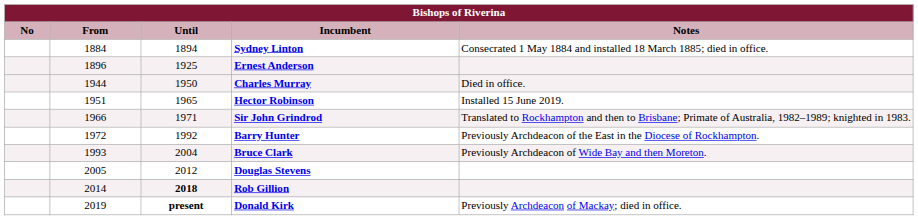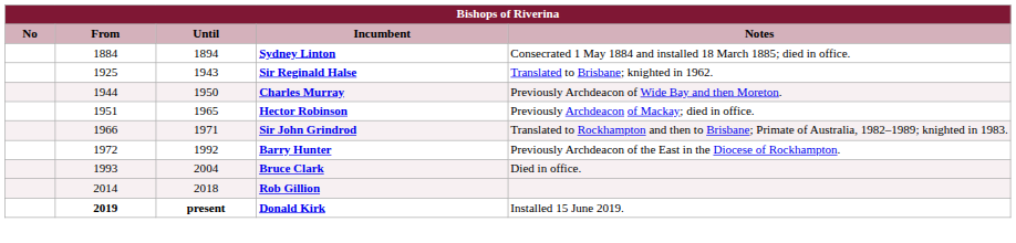 <table class="wikitable">
 <tr>
 <th colspan="5" style="background-color: #7F1734; color: white;">Bishops of Riverina</th>
 </tr>
 <tr>
 <th style="background-color: #D4B1BB; width: 5%;">No</th>
 <th style="background-color: #D4B1BB; width: 10%;">From</th>
 <th style="background-color: #D4B1BB; width: 10%;">Until</th>
 <th style="background-color: #D4B1BB; width: 25%;">Incumbent</th>
 <th style="background-color: #D4B1BB; width: 50%;">Notes</th>
 </tr>
 <tr valign="top" style="background-color: white;">
 <td style="text-align: center;"></td>
 <td style="text-align: center;">1884</td>
 <td style="text-align: center;">1894</td>
 <td><strong><a href='#'>Sydney Linton</a></strong></td>
 <td>Consecrated 1 May 1884 and installed 18 March 1885; died in office.</td>
 </tr>
-<tr valign="top" style="background-color: #F7F0F2;">
+<tr valign="top" style="background-color: white;">
 <td style="text-align: center;"></td>
-<td style="text-align: center;">1896</td>
 <td style="text-align: center;">1925</td>
-<td><strong><a href='#'>Ernest Anderson</a></strong></td>
-<td></td>
+<td style="text-align: center;">1943</td>
+<td><strong><a href='#'>Sir Reginald Halse</a></strong> </td>
+<td><a href='#'>Translated</a> to <a href='#'>Brisbane</a>; knighted in 1962.</td>
 </tr>
 <tr valign="top" style="background-color: #F7F0F2;">
 <td style="text-align: center;"></td>
 <td style="text-align: center;">1944</td>
 <td style="text-align: center;">1950</td>
 <td><strong><a href='#'>Charles Murray</a></strong></td>
-<td>Died in office.</td>
+<td>Previously Archdeacon of <a href='#'>Wide Bay and then Moreton</a>.</td>
 </tr>
 <tr valign="top" style="background-color: white;">
 <td style="text-align: center;"></td>
 <td style="text-align: center;">1951</td>
 <td style="text-align: center;">1965</td>
 <td><strong><a href='#'>Hector Robinson</a></strong></td>
-<td>Installed 15 June 2019.</td>
+<td>Previously <a href='#'>Archdeacon</a> <a href='#'>of Mackay</a>; died in office.</td>
 </tr>
 <tr valign="top" style="background-color: #F7F0F2;">
 <td style="text-align: center;"></td>
 <td style="text-align: center;">1966</td>
 <td style="text-align: center;">1971</td>
 <td><strong><a href='#'>Sir John Grindrod</a></strong> </td>
 <td>Translated to <a href='#'>Rockhampton</a> and then to  <a href='#'>Brisbane</a>; Primate of Australia, 1982–1989; knighted in 1983.</td>
 </tr>
 <tr valign="top" style="background-color: white;">
 <td style="text-align: center;"></td>
 <td style="text-align: center;">1972</td>
 <td style="text-align: center;">1992</td>
 <td><strong><a href='#'>Barry Hunter</a></strong> </td>
 <td>Previously Archdeacon of the East in the <a href='#'>Diocese of Rockhampton</a>.</td>
 </tr>
 <tr valign="top" style="background-color: #F7F0F2;">
 <td style="text-align: center;"></td>
 <td style="text-align: center;">1993</td>
 <td style="text-align: center;">2004</td>
 <td><strong><a href='#'>Bruce Clark</a></strong></td>
-<td>Previously Archdeacon of <a href='#'>Wide Bay and then Moreton</a>.</td>
-</tr>
-<tr valign="top" style="background-color: white;">
-<td style="text-align: center;"></td>
-<td style="text-align: center;">2005</td>
-<td style="text-align: center;">2012</td>
-<td><strong><a href='#'>Douglas Stevens</a></strong></td>
-<td></td>
+<td>Died in office.</td>
 </tr>
 <tr valign="top" style="background-color: #F7F0F2;">
 <td style="text-align: center;"></td>
 <td style="text-align: center;">2014</td>
-<td style="text-align: center;"><strong>2018</strong></td>
+<td style="text-align: center;">2018</td>
 <td><strong><a href='#'>Rob Gillion</a></strong></td>
 <td></td>
 </tr>
 <tr valign="top" style="background-color: white;">
 <td style="text-align: center;"></td>
-<td style="text-align: center;">2019</td>
+<td style="text-align: center;"><strong>2019</strong></td>
 <td style="text-align: center;"><strong>present</strong></td>
 <td><strong><a href='#'>Donald Kirk</a></strong></td>
-<td>Previously <a href='#'>Archdeacon</a> <a href='#'>of Mackay</a>; died in office.</td>
+<td>Installed 15 June 2019.</td>
 </tr>
 </table>
